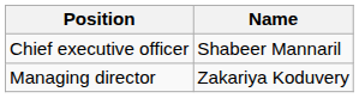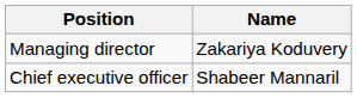 <table class="wikitable">
 <tr>
 <th>Position</th>
 <th>Name</th>
 </tr>
 <tr>
+<td>Managing director</td>
+<td> Zakariya Koduvery</td>
+</tr>
+<tr>
 <td>Chief executive officer</td>
 <td> Shabeer Mannaril</td>
 </tr>
-<tr>
-<td>Managing director</td>
-<td> Zakariya Koduvery</td>
-</tr>
 </table>
